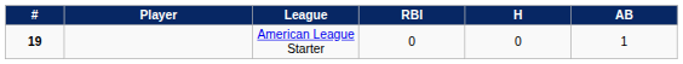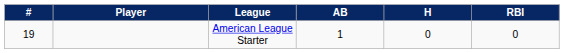 <table class="wikitable sortable">
 <tr>
 <th style="background:#072764;color:white;" width="5%">#</th>
 <th style="background:#072764;color:white;" width="16%">Player</th>
 <th style="background:#072764;color:white;" width="9%">League</th>
+<th style="background:#072764;color:white;" width="9%">AB</th>
+<th style="background:#072764;color:white;" width="9%">H</th>
 <th style="background:#072764;color:white;" width="9%">RBI</th>
-<th style="background:#072764;color:white;" width="9%">H</th>
-<th style="background:#072764;color:white;" width="9%">AB</th>
 </tr>
 <tr align="center">
-<td><strong>19</strong></td>
+<td>19</td>
 <td></td>
 <td><a href='#'>American League</a><br>Starter</td>
+<td>1</td>
 <td>0</td>
 <td>0</td>
-<td>1</td>
 </tr>
 </table>
